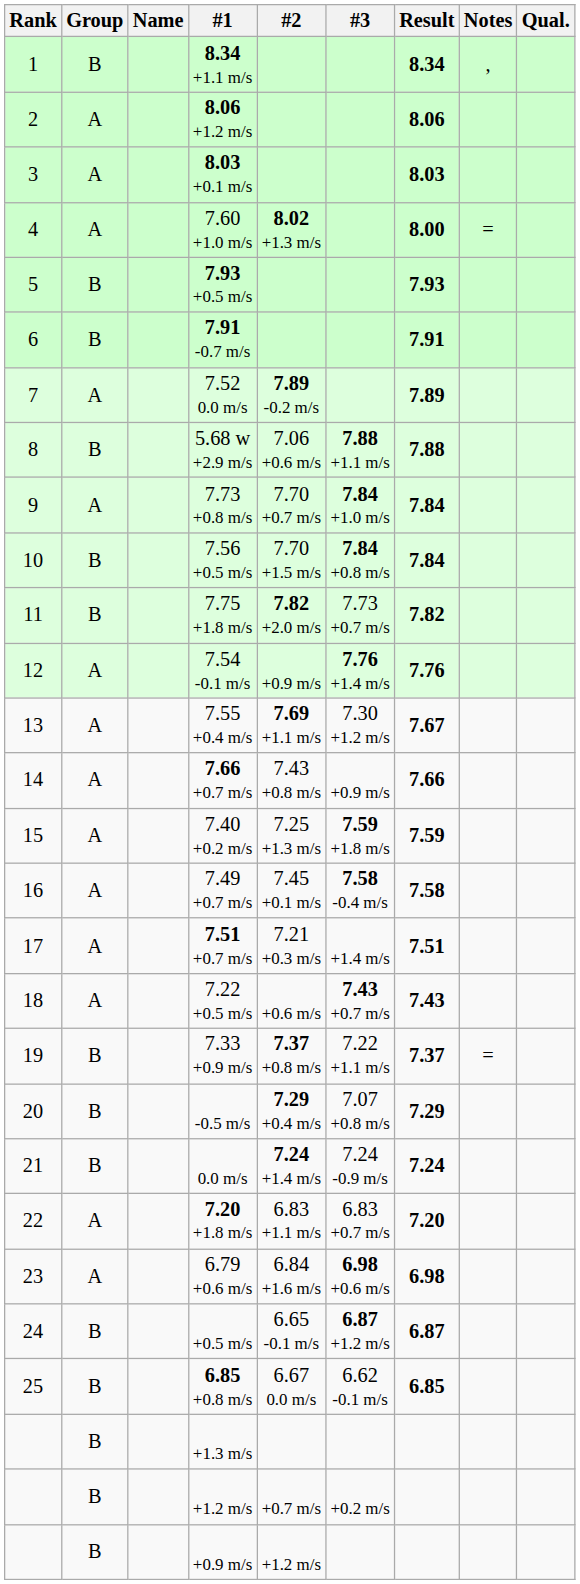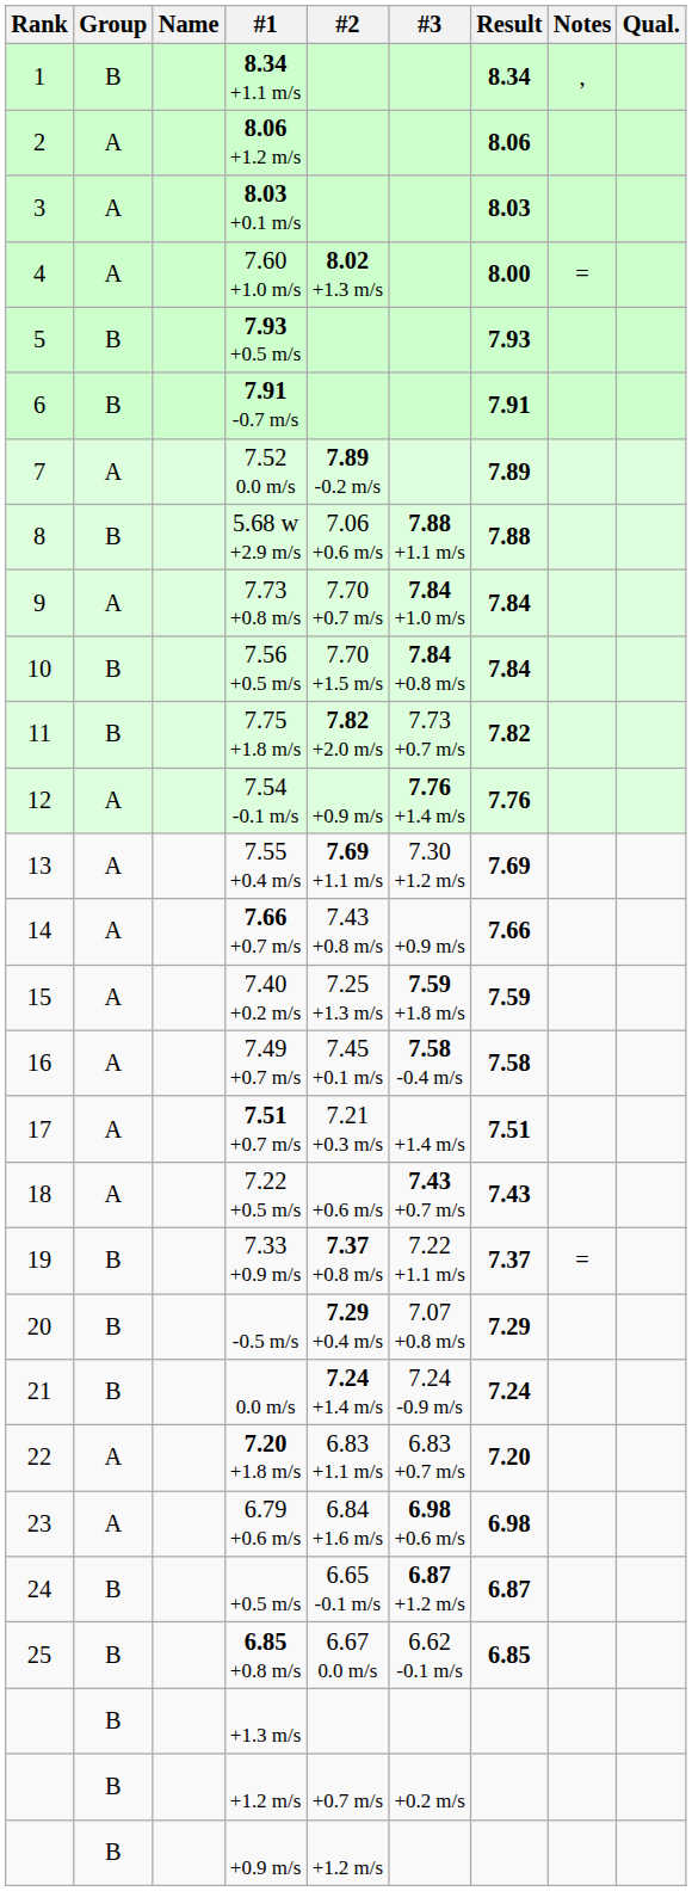 <table class="wikitable sortable" style="text-align:center">
 <tr>
 <th>Rank</th>
 <th>Group</th>
 <th>Name</th>
 <th>#1</th>
 <th>#2</th>
 <th>#3</th>
 <th>Result</th>
 <th>Notes</th>
 <th>Qual.</th>
 </tr>
 <tr bgcolor=#ccffcc>
 <td>1</td>
 <td>B</td>
 <td align="left"></td>
 <td><strong>8.34</strong><br><small>+1.1 m/s</small></td>
 <td></td>
 <td></td>
 <td><strong>8.34</strong></td>
 <td><strong></strong>, </td>
 <td></td>
 </tr>
 <tr bgcolor=#ccffcc>
 <td>2</td>
 <td>A</td>
 <td align="left"></td>
 <td><strong>8.06</strong><br><small>+1.2 m/s</small></td>
 <td></td>
 <td></td>
 <td><strong>8.06</strong></td>
 <td></td>
 <td></td>
 </tr>
 <tr bgcolor=#ccffcc>
 <td>3</td>
 <td>A</td>
 <td align="left"></td>
 <td><strong>8.03</strong><br><small>+0.1 m/s</small></td>
 <td></td>
 <td></td>
 <td><strong>8.03</strong></td>
 <td></td>
 <td></td>
 </tr>
 <tr bgcolor=#ccffcc>
 <td>4</td>
 <td>A</td>
 <td align="left"></td>
 <td>7.60<br><small>+1.0 m/s</small></td>
 <td><strong>8.02</strong><br><small>+1.3 m/s</small></td>
 <td></td>
 <td><strong>8.00</strong></td>
 <td>=</td>
 <td></td>
 </tr>
 <tr bgcolor=#ccffcc>
 <td>5</td>
 <td>B</td>
 <td align="left"></td>
 <td><strong>7.93</strong><br><small>+0.5 m/s</small></td>
 <td></td>
 <td></td>
 <td><strong>7.93</strong></td>
 <td></td>
 <td></td>
 </tr>
 <tr bgcolor=#ccffcc>
 <td>6</td>
 <td>B</td>
 <td align="left"></td>
 <td><strong>7.91</strong><br><small>-0.7 m/s</small></td>
 <td></td>
 <td></td>
 <td><strong>7.91</strong></td>
 <td></td>
 <td></td>
 </tr>
 <tr bgcolor=#ddffdd>
 <td>7</td>
 <td>A</td>
 <td align="left"></td>
 <td>7.52<br><small>0.0 m/s</small></td>
 <td><strong>7.89</strong><br><small>-0.2 m/s</small></td>
 <td></td>
 <td><strong>7.89</strong></td>
 <td></td>
 <td></td>
 </tr>
 <tr bgcolor=#ddffdd>
 <td>8</td>
 <td>B</td>
 <td align="left"></td>
 <td>5.68 w<br><small>+2.9 m/s</small></td>
 <td>7.06<br><small>+0.6 m/s</small></td>
 <td><strong>7.88</strong><br><small>+1.1 m/s</small></td>
 <td><strong>7.88</strong></td>
 <td></td>
 <td></td>
 </tr>
 <tr bgcolor=#ddffdd>
 <td>9</td>
 <td>A</td>
 <td align="left"></td>
 <td>7.73<br><small>+0.8 m/s</small></td>
 <td>7.70<br><small>+0.7 m/s</small></td>
 <td><strong>7.84</strong><br><small>+1.0 m/s</small></td>
 <td><strong>7.84</strong></td>
 <td></td>
 <td></td>
 </tr>
 <tr bgcolor=#ddffdd>
 <td>10</td>
 <td>B</td>
 <td align="left"></td>
 <td>7.56<br><small>+0.5 m/s</small></td>
 <td>7.70<br><small>+1.5 m/s</small></td>
 <td><strong>7.84</strong><br><small>+0.8 m/s</small></td>
 <td><strong>7.84</strong></td>
 <td></td>
 <td></td>
 </tr>
 <tr bgcolor=#ddffdd>
 <td>11</td>
 <td>B</td>
 <td align="left"></td>
 <td>7.75<br><small>+1.8 m/s</small></td>
 <td><strong>7.82</strong><br><small>+2.0 m/s</small></td>
 <td>7.73<br><small>+0.7 m/s</small></td>
 <td><strong>7.82</strong></td>
 <td></td>
 <td></td>
 </tr>
 <tr bgcolor=#ddffdd>
 <td>12</td>
 <td>A</td>
 <td align="left"></td>
 <td>7.54<br><small>-0.1 m/s</small></td>
 <td><br><small>+0.9 m/s</small></td>
 <td><strong>7.76</strong><br><small>+1.4 m/s</small></td>
 <td><strong>7.76</strong></td>
 <td></td>
 <td></td>
 </tr>
 <tr>
 <td>13</td>
 <td>A</td>
 <td align="left"></td>
 <td>7.55<br><small>+0.4 m/s</small></td>
 <td><strong>7.69</strong><br><small>+1.1 m/s</small></td>
 <td>7.30<br><small>+1.2 m/s</small></td>
-<td><strong>7.67</strong></td>
+<td><strong>7.69</strong></td>
 <td></td>
 <td></td>
 </tr>
 <tr>
 <td>14</td>
 <td>A</td>
 <td align="left"></td>
 <td><strong>7.66</strong><br><small>+0.7 m/s</small></td>
 <td>7.43<br><small>+0.8 m/s</small></td>
 <td><br><small>+0.9 m/s</small></td>
 <td><strong>7.66</strong></td>
 <td></td>
 <td></td>
 </tr>
 <tr>
 <td>15</td>
 <td>A</td>
 <td align="left"></td>
 <td>7.40<br><small>+0.2 m/s</small></td>
 <td>7.25<br><small>+1.3 m/s</small></td>
 <td><strong>7.59</strong><br><small>+1.8 m/s</small></td>
 <td><strong>7.59</strong></td>
 <td></td>
 <td></td>
 </tr>
 <tr>
 <td>16</td>
 <td>A</td>
 <td align="left"></td>
 <td>7.49<br><small>+0.7 m/s</small></td>
 <td>7.45<br><small>+0.1 m/s</small></td>
 <td><strong>7.58</strong><br><small>-0.4 m/s</small></td>
 <td><strong>7.58</strong></td>
 <td></td>
 <td></td>
 </tr>
 <tr>
 <td>17</td>
 <td>A</td>
 <td align="left"></td>
 <td><strong>7.51</strong><br><small>+0.7 m/s</small></td>
 <td>7.21<br><small>+0.3 m/s</small></td>
 <td><br><small>+1.4 m/s</small></td>
 <td><strong>7.51</strong></td>
 <td></td>
 <td></td>
 </tr>
 <tr>
 <td>18</td>
 <td>A</td>
 <td align="left"></td>
 <td>7.22<br><small>+0.5 m/s</small></td>
 <td><br><small>+0.6 m/s</small></td>
 <td><strong>7.43</strong><br><small>+0.7 m/s</small></td>
 <td><strong>7.43</strong></td>
 <td></td>
 <td></td>
 </tr>
 <tr>
 <td>19</td>
 <td>B</td>
 <td align="left"></td>
 <td>7.33<br><small>+0.9 m/s</small></td>
 <td><strong>7.37</strong><br><small>+0.8 m/s</small></td>
 <td>7.22<br><small>+1.1 m/s</small></td>
 <td><strong>7.37</strong></td>
 <td>=</td>
 <td></td>
 </tr>
 <tr>
 <td>20</td>
 <td>B</td>
 <td align="left"></td>
 <td><br><small>-0.5 m/s</small></td>
 <td><strong>7.29</strong><br><small>+0.4 m/s</small></td>
 <td>7.07<br><small>+0.8 m/s</small></td>
 <td><strong>7.29</strong></td>
 <td></td>
 <td></td>
 </tr>
 <tr>
 <td>21</td>
 <td>B</td>
 <td align="left"></td>
 <td><br><small>0.0 m/s</small></td>
 <td><strong>7.24</strong><br><small>+1.4 m/s</small></td>
 <td>7.24<br><small>-0.9 m/s</small></td>
 <td><strong>7.24</strong></td>
 <td></td>
 <td></td>
 </tr>
 <tr>
 <td>22</td>
 <td>A</td>
 <td align="left"></td>
 <td><strong>7.20</strong><br><small>+1.8 m/s</small></td>
 <td>6.83<br><small>+1.1 m/s</small></td>
 <td>6.83<br><small>+0.7 m/s</small></td>
 <td><strong>7.20</strong></td>
 <td></td>
 <td></td>
 </tr>
 <tr>
 <td>23</td>
 <td>A</td>
 <td align="left"></td>
 <td>6.79<br><small>+0.6 m/s</small></td>
 <td>6.84<br><small>+1.6 m/s</small></td>
 <td><strong>6.98</strong><br><small>+0.6 m/s</small></td>
 <td><strong>6.98</strong></td>
 <td></td>
 <td></td>
 </tr>
 <tr>
 <td>24</td>
 <td>B</td>
 <td align="left"></td>
 <td><br><small>+0.5 m/s</small></td>
 <td>6.65<br><small>-0.1 m/s</small></td>
 <td><strong>6.87</strong><br><small>+1.2 m/s</small></td>
 <td><strong>6.87</strong></td>
 <td></td>
 <td></td>
 </tr>
 <tr>
 <td>25</td>
 <td>B</td>
 <td align="left"></td>
 <td><strong>6.85</strong><br><small>+0.8 m/s</small></td>
 <td>6.67<br><small>0.0 m/s</small></td>
 <td>6.62<br><small>-0.1 m/s</small></td>
 <td><strong>6.85</strong></td>
 <td></td>
 <td></td>
 </tr>
 <tr>
 <td></td>
 <td>B</td>
 <td align="left"></td>
 <td><br><small>+1.3 m/s</small></td>
 <td></td>
 <td></td>
 <td><strong></strong></td>
 <td></td>
 <td></td>
 </tr>
 <tr>
 <td></td>
 <td>B</td>
 <td align="left"></td>
 <td><br><small>+1.2 m/s</small></td>
 <td><br><small>+0.7 m/s</small></td>
 <td><br><small>+0.2 m/s</small></td>
 <td><strong></strong></td>
 <td></td>
 <td></td>
 </tr>
 <tr>
 <td></td>
 <td>B</td>
 <td align="left"></td>
 <td><br><small>+0.9 m/s</small></td>
 <td><br><small>+1.2 m/s</small></td>
 <td></td>
 <td><strong></strong></td>
 <td></td>
 <td></td>
 </tr>
 </table>
